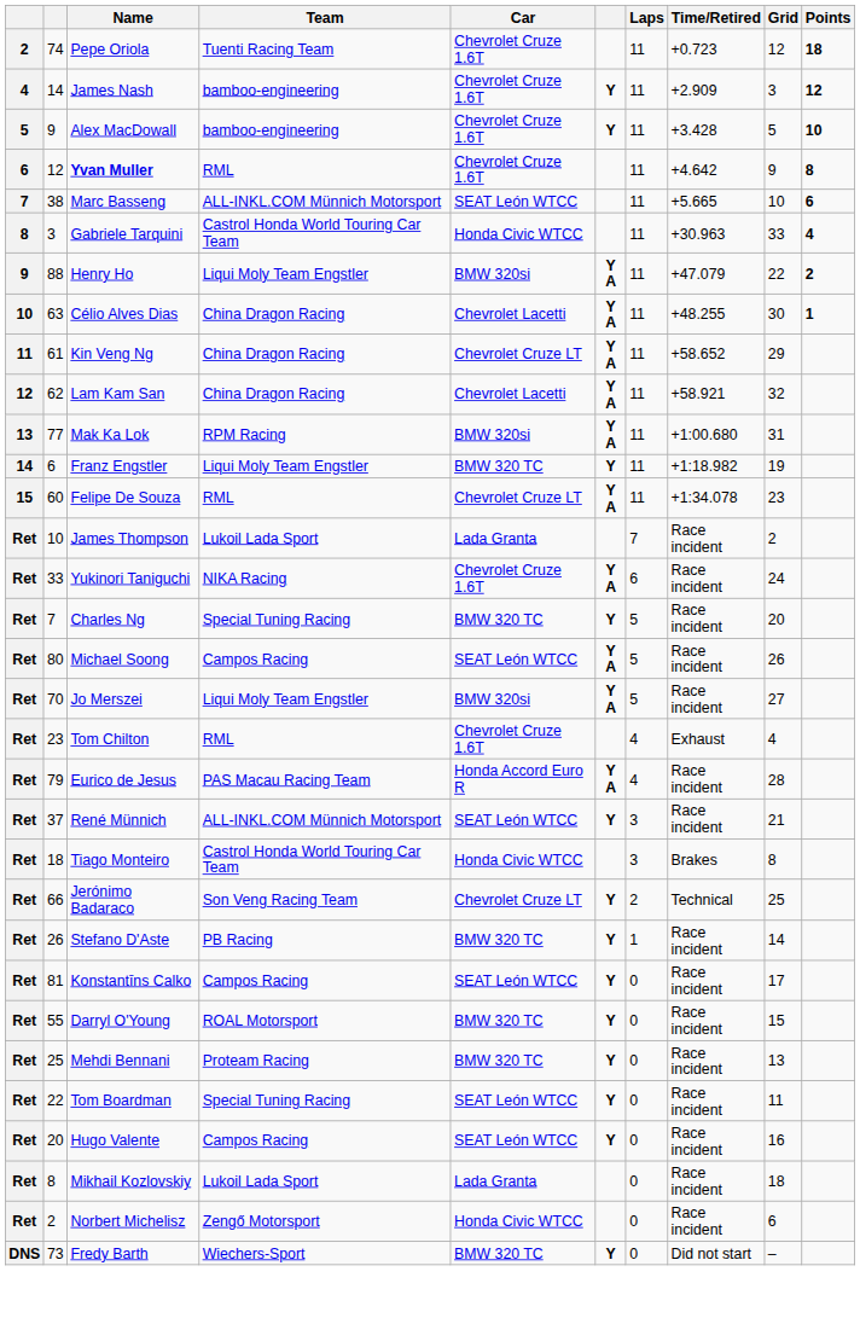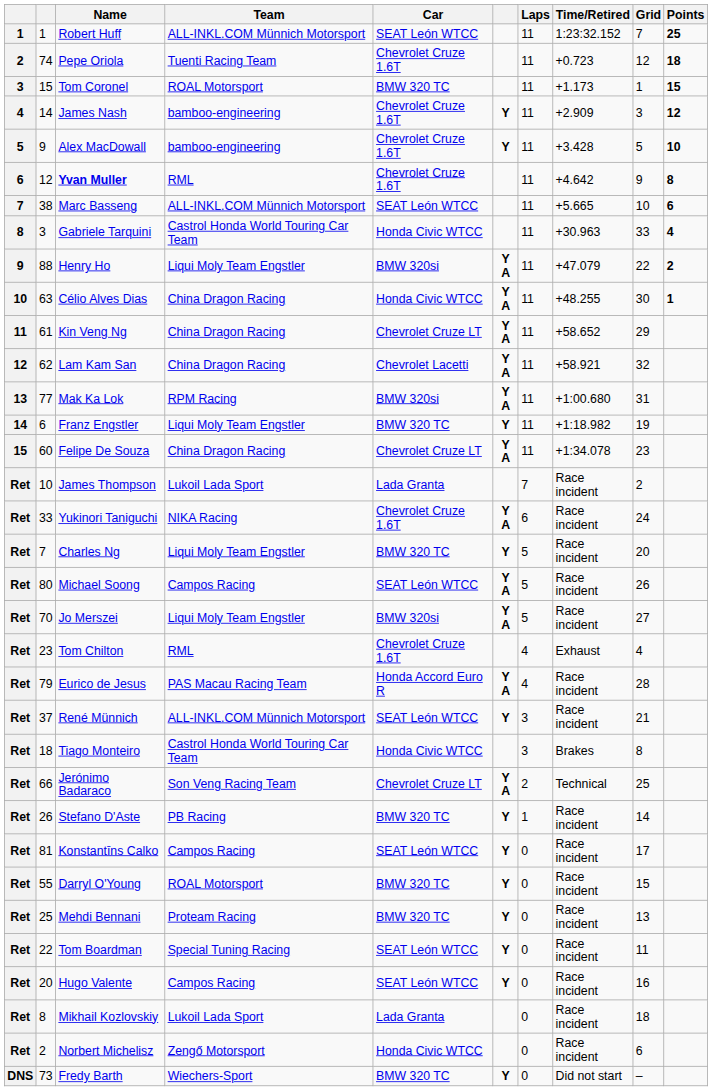 <table class="wikitable sortable" style="font-size: 95%;">
 <tr>
 <th></th>
 <th></th>
 <th>Name</th>
 <th>Team</th>
 <th>Car</th>
 <th></th>
 <th>Laps</th>
 <th>Time/Retired</th>
 <th>Grid</th>
 <th>Points</th>
 </tr>
 <tr>
+<th>1</th>
+<td>1</td>
+<td> <a href='#'>Robert Huff</a></td>
+<td><a href='#'>ALL-INKL.COM Münnich Motorsport</a></td>
+<td><a href='#'>SEAT León WTCC</a></td>
+<td></td>
+<td>11</td>
+<td>1:23:32.152</td>
+<td>7</td>
+<td><strong>25</strong></td>
+</tr>
+<tr>
 <th>2</th>
 <td>74</td>
 <td> <a href='#'>Pepe Oriola</a></td>
 <td><a href='#'>Tuenti Racing Team</a></td>
 <td><a href='#'>Chevrolet Cruze 1.6T</a></td>
 <td></td>
 <td>11</td>
 <td>+0.723</td>
 <td>12</td>
 <td><strong>18</strong></td>
+</tr>
+<tr>
+<th>3</th>
+<td>15</td>
+<td> <a href='#'>Tom Coronel</a></td>
+<td><a href='#'>ROAL Motorsport</a></td>
+<td><a href='#'>BMW 320 TC</a></td>
+<td></td>
+<td>11</td>
+<td>+1.173</td>
+<td>1</td>
+<td><strong>15</strong></td>
 </tr>
 <tr>
 <th>4</th>
 <td>14</td>
 <td> <a href='#'>James Nash</a></td>
 <td><a href='#'>bamboo-engineering</a></td>
 <td><a href='#'>Chevrolet Cruze 1.6T</a></td>
 <td align=center><strong><span>Y</span></strong></td>
 <td>11</td>
 <td>+2.909</td>
 <td>3</td>
 <td><strong>12</strong></td>
 </tr>
 <tr>
 <th>5</th>
 <td>9</td>
 <td> <a href='#'>Alex MacDowall</a></td>
 <td><a href='#'>bamboo-engineering</a></td>
 <td><a href='#'>Chevrolet Cruze 1.6T</a></td>
 <td align=center><strong><span>Y</span></strong></td>
 <td>11</td>
 <td>+3.428</td>
 <td>5</td>
 <td><strong>10</strong></td>
 </tr>
 <tr>
 <th>6</th>
 <td>12</td>
 <td> <strong><a href='#'>Yvan Muller</a></strong></td>
 <td><a href='#'>RML</a></td>
 <td><a href='#'>Chevrolet Cruze 1.6T</a></td>
 <td></td>
 <td>11</td>
 <td>+4.642</td>
 <td>9</td>
 <td><strong>8</strong></td>
 </tr>
 <tr>
 <th>7</th>
 <td>38</td>
 <td> <a href='#'>Marc Basseng</a></td>
 <td><a href='#'>ALL-INKL.COM Münnich Motorsport</a></td>
 <td><a href='#'>SEAT León WTCC</a></td>
 <td></td>
 <td>11</td>
 <td>+5.665</td>
 <td>10</td>
 <td><strong>6</strong></td>
 </tr>
 <tr>
 <th>8</th>
 <td>3</td>
 <td> <a href='#'>Gabriele Tarquini</a></td>
 <td><a href='#'>Castrol Honda World Touring Car Team</a></td>
 <td><a href='#'>Honda Civic WTCC</a></td>
 <td></td>
 <td>11</td>
 <td>+30.963</td>
 <td>33</td>
 <td><strong>4</strong></td>
 </tr>
 <tr>
 <th>9</th>
 <td>88</td>
 <td> <a href='#'>Henry Ho</a></td>
 <td><a href='#'>Liqui Moly Team Engstler</a></td>
 <td><a href='#'>BMW 320si</a></td>
 <td align=center><strong><span>Y</span></strong> <strong><span>A</span></strong></td>
 <td>11</td>
 <td>+47.079</td>
 <td>22</td>
 <td><strong>2</strong></td>
 </tr>
 <tr>
 <th>10</th>
 <td>63</td>
 <td> <a href='#'>Célio Alves Dias</a></td>
 <td><a href='#'>China Dragon Racing</a></td>
-<td><a href='#'>Chevrolet Lacetti</a></td>
+<td><a href='#'>Honda Civic WTCC</a></td>
 <td align=center><strong><span>Y</span></strong> <strong><span>A</span></strong></td>
 <td>11</td>
 <td>+48.255</td>
 <td>30</td>
 <td><strong>1</strong></td>
 </tr>
 <tr>
 <th>11</th>
 <td>61</td>
 <td> <a href='#'>Kin Veng Ng</a></td>
 <td><a href='#'>China Dragon Racing</a></td>
 <td><a href='#'>Chevrolet Cruze LT</a></td>
 <td align=center><strong><span>Y</span></strong> <strong><span>A</span></strong></td>
 <td>11</td>
 <td>+58.652</td>
 <td>29</td>
 <td></td>
 </tr>
 <tr>
 <th>12</th>
 <td>62</td>
 <td> <a href='#'>Lam Kam San</a></td>
 <td><a href='#'>China Dragon Racing</a></td>
 <td><a href='#'>Chevrolet Lacetti</a></td>
 <td align=center><strong><span>Y</span></strong> <strong><span>A</span></strong></td>
 <td>11</td>
 <td>+58.921</td>
 <td>32</td>
 <td></td>
 </tr>
 <tr>
 <th>13</th>
 <td>77</td>
 <td> <a href='#'>Mak Ka Lok</a></td>
 <td><a href='#'>RPM Racing</a></td>
 <td><a href='#'>BMW 320si</a></td>
 <td align=center><strong><span>Y</span></strong> <strong><span>A</span></strong></td>
 <td>11</td>
 <td>+1:00.680</td>
 <td>31</td>
 <td></td>
 </tr>
 <tr>
 <th>14</th>
 <td>6</td>
 <td> <a href='#'>Franz Engstler</a></td>
 <td><a href='#'>Liqui Moly Team Engstler</a></td>
 <td><a href='#'>BMW 320 TC</a></td>
 <td align=center><strong><span>Y</span></strong></td>
 <td>11</td>
 <td>+1:18.982</td>
 <td>19</td>
 <td></td>
 </tr>
 <tr>
 <th>15</th>
 <td>60</td>
 <td> <a href='#'>Felipe De Souza</a></td>
-<td><a href='#'>RML</a></td>
+<td><a href='#'>China Dragon Racing</a></td>
 <td><a href='#'>Chevrolet Cruze LT</a></td>
 <td align=center><strong><span>Y</span></strong> <strong><span>A</span></strong></td>
 <td>11</td>
 <td>+1:34.078</td>
 <td>23</td>
 <td></td>
 </tr>
 <tr>
 <th>Ret</th>
 <td>10</td>
 <td> <a href='#'>James Thompson</a></td>
 <td><a href='#'>Lukoil Lada Sport</a></td>
 <td><a href='#'>Lada Granta</a></td>
 <td></td>
 <td>7</td>
 <td>Race incident</td>
 <td>2</td>
 <td></td>
 </tr>
 <tr>
 <th>Ret</th>
 <td>33</td>
 <td> <a href='#'>Yukinori Taniguchi</a></td>
 <td><a href='#'>NIKA Racing</a></td>
 <td><a href='#'>Chevrolet Cruze 1.6T</a></td>
 <td align=center><strong><span>Y</span></strong> <strong><span>A</span></strong></td>
 <td>6</td>
 <td>Race incident</td>
 <td>24</td>
 <td></td>
 </tr>
 <tr>
 <th>Ret</th>
 <td>7</td>
 <td> <a href='#'>Charles Ng</a></td>
-<td><a href='#'>Special Tuning Racing</a></td>
+<td><a href='#'>Liqui Moly Team Engstler</a></td>
 <td><a href='#'>BMW 320 TC</a></td>
 <td align=center><strong><span>Y</span></strong></td>
 <td>5</td>
 <td>Race incident</td>
 <td>20</td>
 <td></td>
 </tr>
 <tr>
 <th>Ret</th>
 <td>80</td>
 <td> <a href='#'>Michael Soong</a></td>
 <td><a href='#'>Campos Racing</a></td>
 <td><a href='#'>SEAT León WTCC</a></td>
 <td align=center><strong><span>Y</span></strong> <strong><span>A</span></strong></td>
 <td>5</td>
 <td>Race incident</td>
 <td>26</td>
 <td></td>
 </tr>
 <tr>
 <th>Ret</th>
 <td>70</td>
 <td> <a href='#'>Jo Merszei</a></td>
 <td><a href='#'>Liqui Moly Team Engstler</a></td>
 <td><a href='#'>BMW 320si</a></td>
 <td align=center><strong><span>Y</span></strong> <strong><span>A</span></strong></td>
 <td>5</td>
 <td>Race incident</td>
 <td>27</td>
 <td></td>
 </tr>
 <tr>
 <th>Ret</th>
 <td>23</td>
 <td> <a href='#'>Tom Chilton</a></td>
 <td><a href='#'>RML</a></td>
 <td><a href='#'>Chevrolet Cruze 1.6T</a></td>
 <td></td>
 <td>4</td>
 <td>Exhaust</td>
 <td>4</td>
 <td></td>
 </tr>
 <tr>
 <th>Ret</th>
 <td>79</td>
 <td> <a href='#'>Eurico de Jesus</a></td>
 <td><a href='#'>PAS Macau Racing Team</a></td>
 <td><a href='#'>Honda Accord Euro R</a></td>
 <td align=center><strong><span>Y</span></strong> <strong><span>A</span></strong></td>
 <td>4</td>
 <td>Race incident</td>
 <td>28</td>
 <td></td>
 </tr>
 <tr>
 <th>Ret</th>
 <td>37</td>
 <td> <a href='#'>René Münnich</a></td>
 <td><a href='#'>ALL-INKL.COM Münnich Motorsport</a></td>
 <td><a href='#'>SEAT León WTCC</a></td>
 <td align=center><strong><span>Y</span></strong></td>
 <td>3</td>
 <td>Race incident</td>
 <td>21</td>
 <td></td>
 </tr>
 <tr>
 <th>Ret</th>
 <td>18</td>
 <td> <a href='#'>Tiago Monteiro</a></td>
 <td><a href='#'>Castrol Honda World Touring Car Team</a></td>
 <td><a href='#'>Honda Civic WTCC</a></td>
 <td></td>
 <td>3</td>
 <td>Brakes</td>
 <td>8</td>
 <td></td>
 </tr>
 <tr>
 <th>Ret</th>
 <td>66</td>
 <td> <a href='#'>Jerónimo Badaraco</a></td>
 <td><a href='#'>Son Veng Racing Team</a></td>
 <td><a href='#'>Chevrolet Cruze LT</a></td>
-<td align=center><strong><span>Y</span></strong></td>
+<td align=center><strong><span>Y</span></strong> <strong><span>A</span></strong></td>
 <td>2</td>
 <td>Technical</td>
 <td>25</td>
 <td></td>
 </tr>
 <tr>
 <th>Ret</th>
 <td>26</td>
 <td> <a href='#'>Stefano D'Aste</a></td>
 <td><a href='#'>PB Racing</a></td>
 <td><a href='#'>BMW 320 TC</a></td>
 <td align=center><strong><span>Y</span></strong></td>
 <td>1</td>
 <td>Race incident</td>
 <td>14</td>
 <td></td>
 </tr>
 <tr>
 <th>Ret</th>
 <td>81</td>
 <td> <a href='#'>Konstantīns Calko</a></td>
 <td><a href='#'>Campos Racing</a></td>
 <td><a href='#'>SEAT León WTCC</a></td>
 <td align=center><strong><span>Y</span></strong></td>
 <td>0</td>
 <td>Race incident</td>
 <td>17</td>
 <td></td>
 </tr>
 <tr>
 <th>Ret</th>
 <td>55</td>
 <td> <a href='#'>Darryl O'Young</a></td>
 <td><a href='#'>ROAL Motorsport</a></td>
 <td><a href='#'>BMW 320 TC</a></td>
 <td align=center><strong><span>Y</span></strong></td>
 <td>0</td>
 <td>Race incident</td>
 <td>15</td>
 <td></td>
 </tr>
 <tr>
 <th>Ret</th>
 <td>25</td>
 <td> <a href='#'>Mehdi Bennani</a></td>
 <td><a href='#'>Proteam Racing</a></td>
 <td><a href='#'>BMW 320 TC</a></td>
 <td align=center><strong><span>Y</span></strong></td>
 <td>0</td>
 <td>Race incident</td>
 <td>13</td>
 <td></td>
 </tr>
 <tr>
 <th>Ret</th>
 <td>22</td>
 <td> <a href='#'>Tom Boardman</a></td>
 <td><a href='#'>Special Tuning Racing</a></td>
 <td><a href='#'>SEAT León WTCC</a></td>
 <td align=center><strong><span>Y</span></strong></td>
 <td>0</td>
 <td>Race incident</td>
 <td>11</td>
 <td></td>
 </tr>
 <tr>
 <th>Ret</th>
 <td>20</td>
 <td> <a href='#'>Hugo Valente</a></td>
 <td><a href='#'>Campos Racing</a></td>
 <td><a href='#'>SEAT León WTCC</a></td>
 <td align=center><strong><span>Y</span></strong></td>
 <td>0</td>
 <td>Race incident</td>
 <td>16</td>
 <td></td>
 </tr>
 <tr>
 <th>Ret</th>
 <td>8</td>
 <td> <a href='#'>Mikhail Kozlovskiy</a></td>
 <td><a href='#'>Lukoil Lada Sport</a></td>
 <td><a href='#'>Lada Granta</a></td>
 <td></td>
 <td>0</td>
 <td>Race incident</td>
 <td>18</td>
 <td></td>
 </tr>
 <tr>
 <th>Ret</th>
 <td>2</td>
 <td> <a href='#'>Norbert Michelisz</a></td>
 <td><a href='#'>Zengő Motorsport</a></td>
 <td><a href='#'>Honda Civic WTCC</a></td>
 <td></td>
 <td>0</td>
 <td>Race incident</td>
 <td>6</td>
 <td></td>
 </tr>
 <tr>
 <th>DNS</th>
 <td>73</td>
 <td> <a href='#'>Fredy Barth</a></td>
 <td><a href='#'>Wiechers-Sport</a></td>
 <td><a href='#'>BMW 320 TC</a></td>
 <td align=center><strong><span>Y</span></strong></td>
 <td>0</td>
 <td>Did not start</td>
 <td>–</td>
 <td></td>
 </tr>
 </table>
